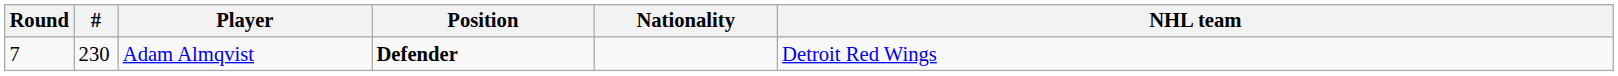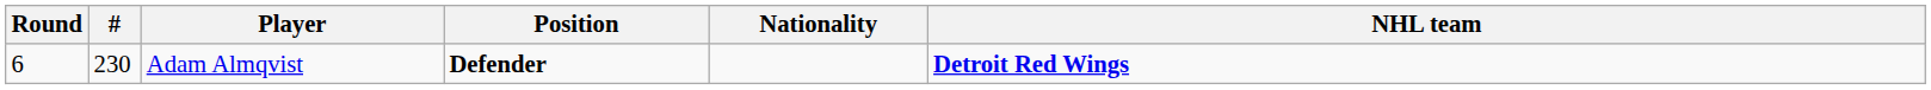 <table class="wikitable">
 <tr>
 <th bgcolor="#DDDDFF" width="2.75%">Round</th>
 <th bgcolor="#DDDDFF" width="2.75%">#</th>
 <th bgcolor="#DDDDFF" width="16.0%">Player</th>
 <th bgcolor="#DDDDFF" width="14.0%">Position</th>
 <th bgcolor="#DDDDFF" width="11.5%">Nationality</th>
 <th bgcolor="#DDDDFF" width="100.0%">NHL team</th>
 </tr>
 <tr>
-<td>7</td>
+<td>6</td>
 <td>230</td>
 <td><a href='#'>Adam Almqvist</a></td>
 <td><strong>Defender</strong></td>
 <td></td>
-<td><a href='#'>Detroit Red Wings</a></td>
+<td><strong><a href='#'>Detroit Red Wings</a></strong></td>
 </tr>
 </table>
